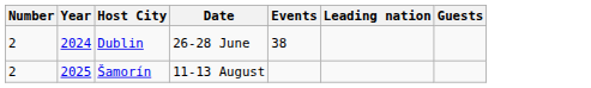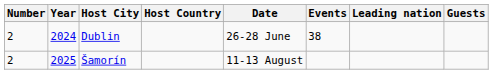 <table class="wikitable">
 <tr>
 <th align=center>Number</th>
 <th>Year</th>
 <th>Host City</th>
+<th>Host Country</th>
 <th>Date</th>
 <th>Events</th>
 <th>Leading nation</th>
 <th>Guests</th>
 </tr>
 <tr>
 <td>2</td>
 <td><a href='#'>2024</a></td>
 <td><a href='#'>Dublin</a></td>
+<td></td>
 <td>26-28 June</td>
 <td>38</td>
 <td></td>
 <td> <br>  <br> </td>
 </tr>
 <tr>
 <td>2</td>
 <td><a href='#'>2025</a></td>
 <td><a href='#'>Šamorín</a></td>
+<td></td>
 <td>11-13 August</td>
 <td></td>
 <td></td>
 <td></td>
 </tr>
 </table>
